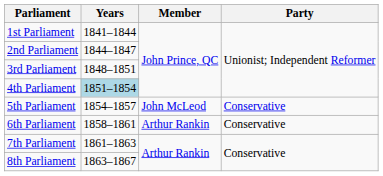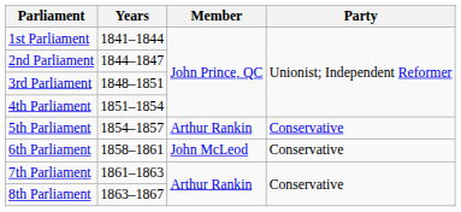 <table class="wikitable">
 <tr>
 <th>Parliament</th>
 <th>Years</th>
 <th>Member</th>
 <th>Party</th>
 </tr>
 <tr>
 <td><a href='#'>1st Parliament</a></td>
 <td>1841–1844</td>
 <td rowspan=4><a href='#'>John Prince, QC</a></td>
 <td rowspan=4>Unionist; Independent <a href='#'>Reformer</a></td>
 </tr>
 <tr>
 <td><a href='#'>2nd Parliament</a></td>
 <td>1844–1847</td>
 </tr>
 <tr>
 <td><a href='#'>3rd Parliament</a></td>
 <td>1848–1851</td>
 </tr>
 <tr>
 <td><a href='#'>4th Parliament</a></td>
-<td style="background: lightblue;">1851–1854</td>
+<td>1851–1854</td>
 </tr>
 <tr>
 <td><a href='#'>5th Parliament</a></td>
 <td>1854–1857</td>
-<td><a href='#'>John McLeod</a></td>
+<td><a href='#'>Arthur Rankin</a></td>
 <td><a href='#'>Conservative</a></td>
 </tr>
 <tr>
 <td><a href='#'>6th Parliament</a></td>
 <td>1858–1861</td>
-<td><a href='#'>Arthur Rankin</a></td>
+<td><a href='#'>John McLeod</a></td>
 <td>Conservative</td>
 </tr>
 <tr>
 <td><a href='#'>7th Parliament</a></td>
 <td>1861–1863</td>
 <td rowspan=2><a href='#'>Arthur Rankin</a></td>
 <td rowspan=2>Conservative</td>
 </tr>
 <tr>
 <td><a href='#'>8th Parliament</a></td>
 <td>1863–1867</td>
 </tr>
 </table>
